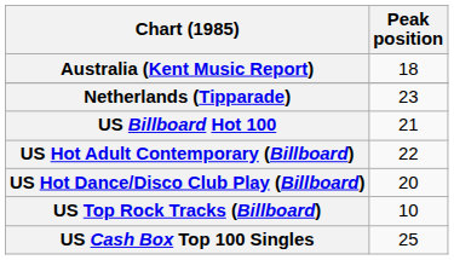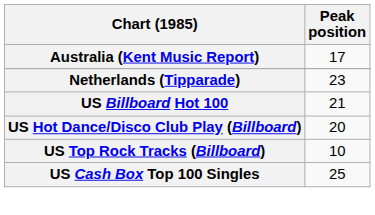 <table class="wikitable sortable plainrowheaders" style="text-align:center">
 <tr>
 <th>Chart (1985)</th>
 <th>Peak<br>position</th>
 </tr>
 <tr>
 <th scope="row">Australia (<a href='#'>Kent Music Report</a>)</th>
-<td style="text-align:center;">18</td>
+<td style="text-align:center;">17</td>
 </tr>
 <tr>
 </tr>
 <tr>
 <th scope="row">Netherlands (<a href='#'>Tipparade</a>)</th>
 <td>23</td>
 </tr>
 <tr>
 <th scope="row">US <em><a href='#'>Billboard</a></em> <a href='#'>Hot 100</a></th>
 <td style="text-align:center;">21</td>
-</tr>
-<tr>
-<th scope="row">US <a href='#'>Hot Adult Contemporary</a> (<em><a href='#'>Billboard</a></em>)</th>
-<td style="text-align:center;">22</td>
 </tr>
 <tr>
 <th scope="row">US <a href='#'>Hot Dance/Disco Club Play</a> (<em><a href='#'>Billboard</a></em>)</th>
 <td style="text-align:center;">20</td>
 </tr>
 <tr>
 <th scope="row">US <a href='#'>Top Rock Tracks</a> (<em><a href='#'>Billboard</a></em>)</th>
 <td style="text-align:center;">10</td>
 </tr>
 <tr>
 <th scope="row">US <em><a href='#'>Cash Box</a></em> Top 100 Singles</th>
 <td style="text-align:center;">25</td>
 </tr>
 </table>
